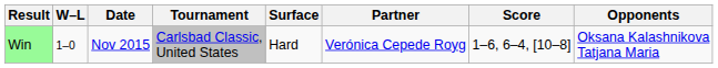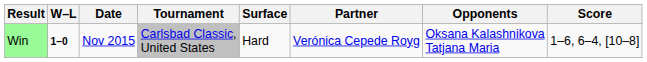 <table class="sortable wikitable">
 <tr>
 <th>Result</th>
 <th class="unsortable">W–L</th>
 <th>Date</th>
 <th>Tournament</th>
 <th>Surface</th>
 <th>Partner</th>
+<th>Opponents</th>
 <th class="unsortable">Score</th>
-<th>Opponents</th>
 </tr>
 <tr>
 <td style="background:#98fb98;">Win</td>
-<td><small>1–0</small></td>
+<td><strong><small>1–0</small></strong></td>
 <td><a href='#'>Nov 2015</a></td>
 <td style="background:silver;"><a href='#'>Carlsbad Classic</a>, <br>United States</td>
 <td>Hard</td>
 <td> <a href='#'>Verónica Cepede Royg</a></td>
+<td> <a href='#'>Oksana Kalashnikova</a> <br>  <a href='#'>Tatjana Maria</a></td>
 <td>1–6, 6–4, [10–8]</td>
-<td> <a href='#'>Oksana Kalashnikova</a> <br>  <a href='#'>Tatjana Maria</a></td>
 </tr>
 </table>
